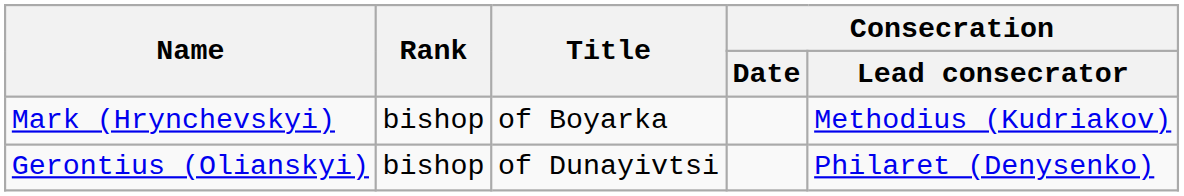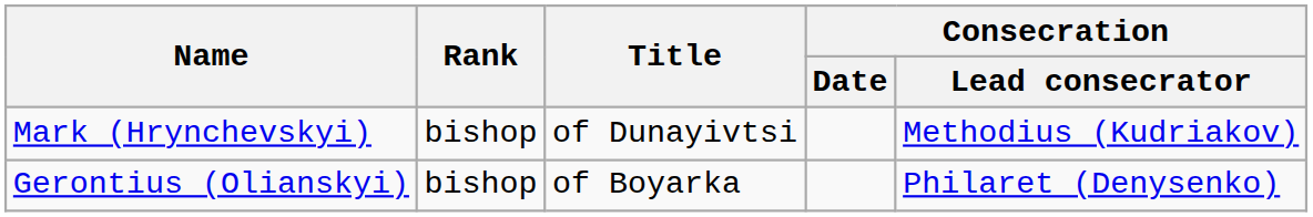 <table class="wikitable sortable">
 <tr>
 <th rowspan="2">Name</th>
 <th rowspan="2">Rank</th>
 <th rowspan="2">Title</th>
 <th colspan="2">Consecration</th>
 </tr>
 <tr>
 <th>Date</th>
 <th>Lead consecrator</th>
 </tr>
 <tr>
 <td><a href='#'>Mark (Hrynchevskyi)</a></td>
 <td data-sort-value="3">bishop</td>
-<td>of Boyarka</td>
+<td>of Dunayivtsi</td>
 <td></td>
 <td><a href='#'>Methodius (Kudriakov)</a></td>
 </tr>
 <tr>
 <td><a href='#'>Gerontius (Olianskyi)</a></td>
 <td data-sort-value="3">bishop</td>
-<td>of Dunayivtsi</td>
+<td>of Boyarka</td>
 <td></td>
 <td><a href='#'>Philaret (Denysenko)</a></td>
 </tr>
 </table>
